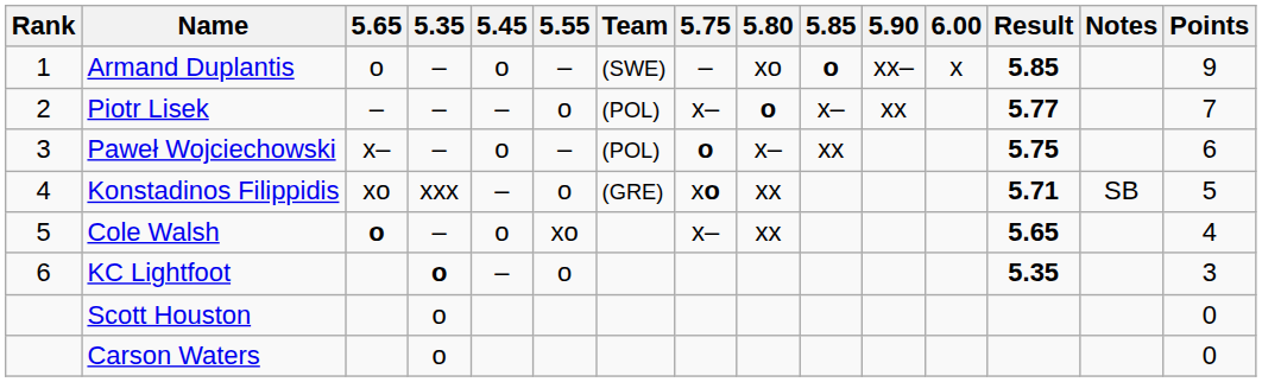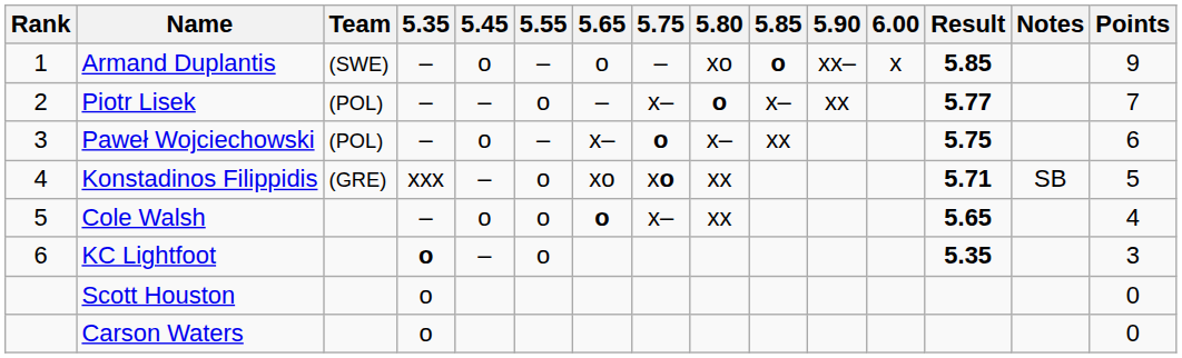 <table class="wikitable sortable" style="text-align:center">
 <tr>
 <th>Rank</th>
 <th>Name</th>
-<th>5.65</th>
+<th>Team</th>
 <th>5.35</th>
 <th>5.45</th>
 <th>5.55</th>
-<th>Team</th>
+<th>5.65</th>
 <th>5.75</th>
 <th>5.80</th>
 <th>5.85</th>
 <th>5.90</th>
 <th>6.00</th>
 <th>Result</th>
 <th>Notes</th>
 <th>Points</th>
 </tr>
 <tr>
 <td>1</td>
 <td align=left><a href='#'>Armand Duplantis</a></td>
+<td align=left> <small>(SWE)</small></td>
+<td>–</td>
 <td>o</td>
 <td>–</td>
 <td>o</td>
-<td>–</td>
-<td align=left> <small>(SWE)</small></td>
 <td>–</td>
 <td>xo</td>
 <td><strong>o</strong></td>
 <td>xx–</td>
 <td>x</td>
 <td><strong>5.85</strong></td>
 <td></td>
 <td>9</td>
 </tr>
 <tr>
 <td>2</td>
 <td align=left><a href='#'>Piotr Lisek</a></td>
-<td>–</td>
+<td align=left> <small>(POL)</small></td>
 <td>–</td>
 <td>–</td>
 <td>o</td>
-<td align=left> <small>(POL)</small></td>
+<td>–</td>
 <td>x–</td>
 <td><strong>o</strong></td>
 <td>x–</td>
 <td>xx</td>
 <td></td>
 <td><strong>5.77</strong></td>
 <td></td>
 <td>7</td>
 </tr>
 <tr>
 <td>3</td>
 <td align=left><a href='#'>Paweł Wojciechowski</a></td>
-<td>x–</td>
+<td align=left> <small>(POL)</small></td>
 <td>–</td>
 <td>o</td>
 <td>–</td>
-<td align=left> <small>(POL)</small></td>
+<td>x–</td>
 <td><strong>o</strong></td>
 <td>x–</td>
 <td>xx</td>
 <td></td>
 <td></td>
 <td><strong>5.75</strong></td>
 <td></td>
 <td>6</td>
 </tr>
 <tr>
 <td>4</td>
 <td align=left><a href='#'>Konstadinos Filippidis</a></td>
-<td>xo</td>
+<td align=left> <small>(GRE)</small></td>
 <td>xxx</td>
 <td>–</td>
 <td>o</td>
-<td align=left> <small>(GRE)</small></td>
+<td>xo</td>
 <td>x<strong>o</strong></td>
 <td>xx</td>
 <td></td>
 <td></td>
 <td></td>
 <td><strong>5.71</strong></td>
 <td>SB</td>
 <td>5</td>
 </tr>
 <tr>
 <td>5</td>
 <td align=left><a href='#'>Cole Walsh</a></td>
-<td><strong>o</strong></td>
+<td align=left></td>
 <td>–</td>
 <td>o</td>
-<td>xo</td>
-<td align=left></td>
+<td>o</td>
+<td><strong>o</strong></td>
 <td>x–</td>
 <td>xx</td>
 <td></td>
 <td></td>
 <td></td>
 <td><strong>5.65</strong></td>
 <td></td>
 <td>4</td>
 </tr>
 <tr>
 <td>6</td>
 <td align=left><a href='#'>KC Lightfoot</a></td>
-<td></td>
+<td align=left></td>
 <td><strong>o</strong></td>
 <td>–</td>
 <td>o</td>
-<td align=left></td>
+<td></td>
 <td></td>
 <td></td>
 <td></td>
 <td></td>
 <td></td>
 <td><strong>5.35</strong></td>
 <td></td>
 <td>3</td>
 </tr>
 <tr>
 <td></td>
 <td align=left><a href='#'>Scott Houston</a></td>
-<td></td>
+<td align=left></td>
 <td>o</td>
 <td></td>
 <td></td>
-<td align=left></td>
+<td></td>
 <td></td>
 <td></td>
 <td></td>
 <td></td>
 <td></td>
 <td><strong></strong></td>
 <td></td>
 <td>0</td>
 </tr>
 <tr>
 <td></td>
 <td align=left><a href='#'>Carson Waters</a></td>
-<td></td>
+<td align=left></td>
 <td>o</td>
 <td></td>
 <td></td>
-<td align=left></td>
+<td></td>
 <td></td>
 <td></td>
 <td></td>
 <td></td>
 <td></td>
 <td><strong></strong></td>
 <td></td>
 <td>0</td>
 </tr>
 </table>
